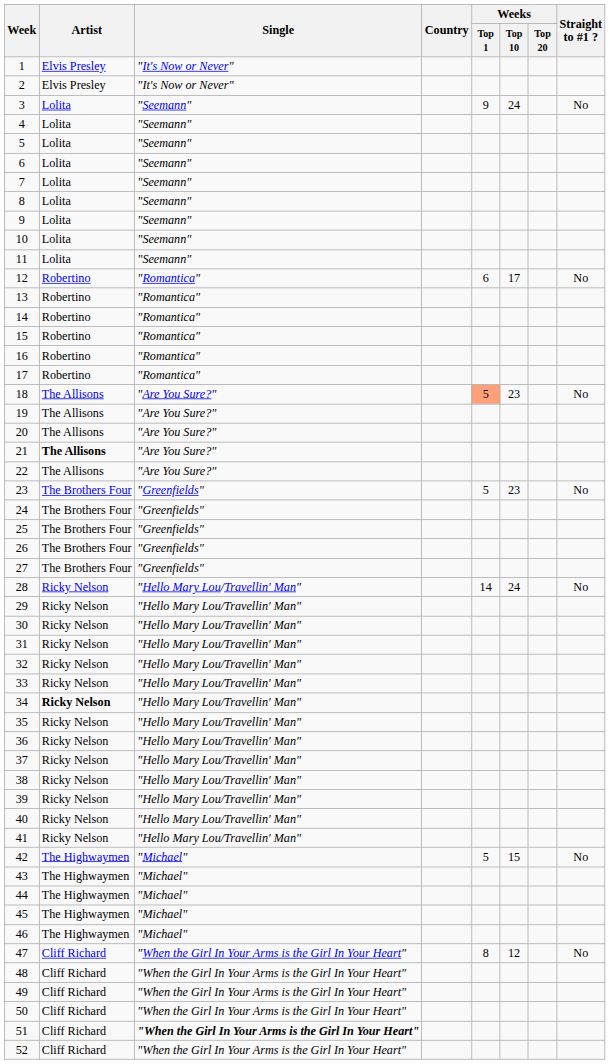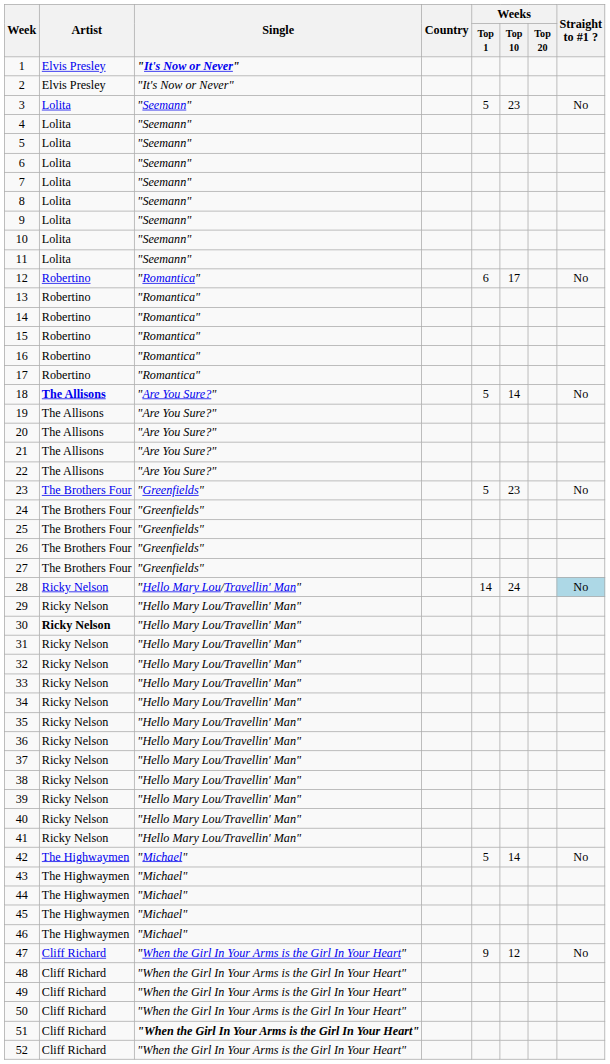 <table class="wikitable">
 <tr>
 <th rowspan="2">Week</th>
 <th rowspan="2">Artist</th>
 <th rowspan="2">Single</th>
 <th rowspan="2">Country</th>
 <th colspan="3">Weeks</th>
 <th rowspan="2">Straight <br>to #1 ?</th>
 </tr>
 <tr>
 <th width="30"><small>Top 1</small></th>
 <th width="30"><small>Top 10</small></th>
 <th width="30"><small>Top 20</small></th>
 </tr>
 <tr>
 <td style="text-align:center;">1</td>
 <td><a href='#'>Elvis Presley</a></td>
-<td><em>"<a href='#'>It's Now or Never</a>"</em></td>
+<td><strong><em>"<a href='#'>It's Now or Never</a>"</em></strong></td>
 <td style="text-align:center;"></td>
 <td></td>
 <td></td>
 <td></td>
 <td></td>
 </tr>
 <tr>
 <td style="text-align:center;">2</td>
 <td>Elvis Presley</td>
 <td><em>"It's Now or Never"</em></td>
 <td></td>
 <td></td>
 <td></td>
 <td></td>
 <td></td>
 </tr>
 <tr>
 <td style="text-align:center;">3</td>
 <td><a href='#'>Lolita</a></td>
 <td><em>"<a href='#'>Seemann</a>"</em></td>
 <td style="text-align:center;"></td>
-<td style="text-align:center;">9</td>
-<td style="text-align:center;">24</td>
+<td style="text-align:center;">5</td>
+<td style="text-align:center;">23</td>
 <td></td>
 <td style="text-align:center;">No</td>
 </tr>
 <tr>
 <td style="text-align:center;">4</td>
 <td>Lolita</td>
 <td><em>"Seemann"</em></td>
 <td></td>
 <td></td>
 <td></td>
 <td></td>
 <td></td>
 </tr>
 <tr>
 <td style="text-align:center;">5</td>
 <td>Lolita</td>
 <td><em>"Seemann"</em></td>
 <td></td>
 <td></td>
 <td></td>
 <td></td>
 <td></td>
 </tr>
 <tr>
 <td style="text-align:center;">6</td>
 <td>Lolita</td>
 <td><em>"Seemann"</em></td>
 <td></td>
 <td></td>
 <td></td>
 <td></td>
 <td></td>
 </tr>
 <tr>
 <td style="text-align:center;">7</td>
 <td>Lolita</td>
 <td><em>"Seemann"</em></td>
 <td></td>
 <td></td>
 <td></td>
 <td></td>
 <td></td>
 </tr>
 <tr>
 <td style="text-align:center;">8</td>
 <td>Lolita</td>
 <td><em>"Seemann"</em></td>
 <td></td>
 <td></td>
 <td></td>
 <td></td>
 <td></td>
 </tr>
 <tr>
 <td style="text-align:center;">9</td>
 <td>Lolita</td>
 <td><em>"Seemann"</em></td>
 <td></td>
 <td></td>
 <td></td>
 <td></td>
 <td></td>
 </tr>
 <tr>
 <td style="text-align:center;">10</td>
 <td>Lolita</td>
 <td><em>"Seemann"</em></td>
 <td></td>
 <td></td>
 <td></td>
 <td></td>
 <td></td>
 </tr>
 <tr>
 <td style="text-align:center;">11</td>
 <td>Lolita</td>
 <td><em>"Seemann"</em></td>
 <td></td>
 <td></td>
 <td></td>
 <td></td>
 <td></td>
 </tr>
 <tr>
 <td style="text-align:center;">12</td>
 <td><a href='#'>Robertino</a></td>
 <td><em>"<a href='#'>Romantica</a>"</em></td>
 <td style="text-align:center;"></td>
 <td style="text-align:center;">6</td>
 <td style="text-align:center;">17</td>
 <td></td>
 <td style="text-align:center;">No</td>
 </tr>
 <tr>
 <td style="text-align:center;">13</td>
 <td>Robertino</td>
 <td><em>"Romantica"</em></td>
 <td></td>
 <td></td>
 <td></td>
 <td></td>
 <td></td>
 </tr>
 <tr>
 <td style="text-align:center;">14</td>
 <td>Robertino</td>
 <td><em>"Romantica"</em></td>
 <td></td>
 <td></td>
 <td></td>
 <td></td>
 <td></td>
 </tr>
 <tr>
 <td style="text-align:center;">15</td>
 <td>Robertino</td>
 <td><em>"Romantica"</em></td>
 <td></td>
 <td></td>
 <td></td>
 <td></td>
 <td></td>
 </tr>
 <tr>
 <td style="text-align:center;">16</td>
 <td>Robertino</td>
 <td><em>"Romantica"</em></td>
 <td></td>
 <td></td>
 <td></td>
 <td></td>
 <td></td>
 </tr>
 <tr>
 <td style="text-align:center;">17</td>
 <td>Robertino</td>
 <td><em>"Romantica"</em></td>
 <td></td>
 <td></td>
 <td></td>
 <td></td>
 <td></td>
 </tr>
 <tr>
 <td style="text-align:center;">18</td>
-<td><a href='#'>The Allisons</a></td>
+<td><strong><a href='#'>The Allisons</a></strong></td>
 <td><em>"<a href='#'>Are You Sure?</a>"</em></td>
 <td style="text-align:center;"></td>
-<td style="background: lightsalmon; text-align:center;">5</td>
-<td style="text-align:center;">23</td>
+<td style="text-align:center;">5</td>
+<td style="text-align:center;">14</td>
 <td></td>
 <td style="text-align:center;">No</td>
 </tr>
 <tr>
 <td style="text-align:center;">19</td>
 <td>The Allisons</td>
 <td><em>"Are You Sure?"</em></td>
 <td></td>
 <td></td>
 <td></td>
 <td></td>
 <td></td>
 </tr>
 <tr>
 <td style="text-align:center;">20</td>
 <td>The Allisons</td>
 <td><em>"Are You Sure?"</em></td>
 <td></td>
 <td></td>
 <td></td>
 <td></td>
 <td></td>
 </tr>
 <tr>
 <td style="text-align:center;">21</td>
-<td><strong>The Allisons</strong></td>
+<td>The Allisons</td>
 <td><em>"Are You Sure?"</em></td>
 <td></td>
 <td></td>
 <td></td>
 <td></td>
 <td></td>
 </tr>
 <tr>
 <td style="text-align:center;">22</td>
 <td>The Allisons</td>
 <td><em>"Are You Sure?"</em></td>
 <td></td>
 <td></td>
 <td></td>
 <td></td>
 <td></td>
 </tr>
 <tr>
 <td style="text-align:center;">23</td>
 <td><a href='#'>The Brothers Four</a></td>
 <td><em>"<a href='#'>Greenfields</a>"</em></td>
 <td style="text-align:center;"></td>
 <td style="text-align:center;">5</td>
 <td style="text-align:center;">23</td>
 <td></td>
 <td style="text-align:center;">No</td>
 </tr>
 <tr>
 <td style="text-align:center;">24</td>
 <td>The Brothers Four</td>
 <td><em>"Greenfields"</em></td>
 <td></td>
 <td></td>
 <td></td>
 <td></td>
 <td></td>
 </tr>
 <tr>
 <td style="text-align:center;">25</td>
 <td>The Brothers Four</td>
 <td><em>"Greenfields"</em></td>
 <td></td>
 <td></td>
 <td></td>
 <td></td>
 <td></td>
 </tr>
 <tr>
 <td style="text-align:center;">26</td>
 <td>The Brothers Four</td>
 <td><em>"Greenfields"</em></td>
 <td></td>
 <td></td>
 <td></td>
 <td></td>
 <td></td>
 </tr>
 <tr>
 <td style="text-align:center;">27</td>
 <td>The Brothers Four</td>
 <td><em>"Greenfields"</em></td>
 <td></td>
 <td></td>
 <td></td>
 <td></td>
 <td></td>
 </tr>
 <tr>
 <td style="text-align:center;">28</td>
 <td><a href='#'>Ricky Nelson</a></td>
 <td><em>"<a href='#'>Hello Mary Lou</a>/<a href='#'>Travellin' Man</a>"</em></td>
 <td style="text-align:center;"></td>
 <td style="text-align:center;">14</td>
 <td style="text-align:center;">24</td>
 <td></td>
-<td style="text-align:center;">No</td>
+<td style="background: lightblue; text-align:center;">No</td>
 </tr>
 <tr>
 <td style="text-align:center;">29</td>
 <td>Ricky Nelson</td>
 <td><em>"Hello Mary Lou/Travellin' Man"</em></td>
 <td></td>
 <td></td>
 <td></td>
 <td></td>
 <td></td>
 </tr>
 <tr>
 <td style="text-align:center;">30</td>
-<td>Ricky Nelson</td>
+<td><strong>Ricky Nelson</strong></td>
 <td><em>"Hello Mary Lou/Travellin' Man"</em></td>
 <td></td>
 <td></td>
 <td></td>
 <td></td>
 <td></td>
 </tr>
 <tr>
 <td style="text-align:center;">31</td>
 <td>Ricky Nelson</td>
 <td><em>"Hello Mary Lou/Travellin' Man"</em></td>
 <td></td>
 <td></td>
 <td></td>
 <td></td>
 <td></td>
 </tr>
 <tr>
 <td style="text-align:center;">32</td>
 <td>Ricky Nelson</td>
 <td><em>"Hello Mary Lou/Travellin' Man"</em></td>
 <td></td>
 <td></td>
 <td></td>
 <td></td>
 <td></td>
 </tr>
 <tr>
 <td style="text-align:center;">33</td>
 <td>Ricky Nelson</td>
 <td><em>"Hello Mary Lou/Travellin' Man"</em></td>
 <td></td>
 <td></td>
 <td></td>
 <td></td>
 <td></td>
 </tr>
 <tr>
 <td style="text-align:center;">34</td>
-<td><strong>Ricky Nelson</strong></td>
+<td>Ricky Nelson</td>
 <td><em>"Hello Mary Lou/Travellin' Man"</em></td>
 <td></td>
 <td></td>
 <td></td>
 <td></td>
 <td></td>
 </tr>
 <tr>
 <td style="text-align:center;">35</td>
 <td>Ricky Nelson</td>
 <td><em>"Hello Mary Lou/Travellin' Man"</em></td>
 <td></td>
 <td></td>
 <td></td>
 <td></td>
 <td></td>
 </tr>
 <tr>
 <td style="text-align:center;">36</td>
 <td>Ricky Nelson</td>
 <td><em>"Hello Mary Lou/Travellin' Man"</em></td>
 <td></td>
 <td></td>
 <td></td>
 <td></td>
 <td></td>
 </tr>
 <tr>
 <td style="text-align:center;">37</td>
 <td>Ricky Nelson</td>
 <td><em>"Hello Mary Lou/Travellin' Man"</em></td>
 <td></td>
 <td></td>
 <td></td>
 <td></td>
 <td></td>
 </tr>
 <tr>
 <td style="text-align:center;">38</td>
 <td>Ricky Nelson</td>
 <td><em>"Hello Mary Lou/Travellin' Man"</em></td>
 <td></td>
 <td></td>
 <td></td>
 <td></td>
 <td></td>
 </tr>
 <tr>
 <td style="text-align:center;">39</td>
 <td>Ricky Nelson</td>
 <td><em>"Hello Mary Lou/Travellin' Man"</em></td>
 <td></td>
 <td></td>
 <td></td>
 <td></td>
 <td></td>
 </tr>
 <tr>
 <td style="text-align:center;">40</td>
 <td>Ricky Nelson</td>
 <td><em>"Hello Mary Lou/Travellin' Man"</em></td>
 <td></td>
 <td></td>
 <td></td>
 <td></td>
 <td></td>
 </tr>
 <tr>
 <td style="text-align:center;">41</td>
 <td>Ricky Nelson</td>
 <td><em>"Hello Mary Lou/Travellin' Man"</em></td>
 <td></td>
 <td></td>
 <td></td>
 <td></td>
 <td></td>
 </tr>
 <tr>
 <td style="text-align:center;">42</td>
 <td><a href='#'>The Highwaymen</a></td>
 <td><em>"<a href='#'>Michael</a>"</em></td>
 <td style="text-align:center;"></td>
 <td style="text-align:center;">5</td>
-<td style="text-align:center;">15</td>
+<td style="text-align:center;">14</td>
 <td></td>
 <td style="text-align:center;">No</td>
 </tr>
 <tr>
 <td style="text-align:center;">43</td>
 <td>The Highwaymen</td>
 <td><em>"Michael"</em></td>
 <td></td>
 <td></td>
 <td></td>
 <td></td>
 <td></td>
 </tr>
 <tr>
 <td style="text-align:center;">44</td>
 <td>The Highwaymen</td>
 <td><em>"Michael"</em></td>
 <td></td>
 <td></td>
 <td></td>
 <td></td>
 <td></td>
 </tr>
 <tr>
 <td style="text-align:center;">45</td>
 <td>The Highwaymen</td>
 <td><em>"Michael"</em></td>
 <td></td>
 <td></td>
 <td></td>
 <td></td>
 <td></td>
 </tr>
 <tr>
 <td style="text-align:center;">46</td>
 <td>The Highwaymen</td>
 <td><em>"Michael"</em></td>
 <td></td>
 <td></td>
 <td></td>
 <td></td>
 <td></td>
 </tr>
 <tr>
 <td style="text-align:center;">47</td>
 <td><a href='#'>Cliff Richard</a></td>
 <td><em>"<a href='#'>When the Girl In Your Arms is the Girl In Your Heart</a>"</em></td>
 <td style="text-align:center;"></td>
-<td style="text-align:center;">8</td>
+<td style="text-align:center;">9</td>
 <td style="text-align:center;">12</td>
 <td></td>
 <td style="text-align:center;">No</td>
 </tr>
 <tr>
 <td style="text-align:center;">48</td>
 <td>Cliff Richard</td>
 <td><em>"When the Girl In Your Arms is the Girl In Your Heart"</em></td>
 <td></td>
 <td></td>
 <td></td>
 <td></td>
 <td></td>
 </tr>
 <tr>
 <td style="text-align:center;">49</td>
 <td>Cliff Richard</td>
 <td><em>"When the Girl In Your Arms is the Girl In Your Heart"</em></td>
 <td></td>
 <td></td>
 <td></td>
 <td></td>
 <td></td>
 </tr>
 <tr>
 <td style="text-align:center;">50</td>
 <td>Cliff Richard</td>
 <td><em>"When the Girl In Your Arms is the Girl In Your Heart"</em></td>
 <td></td>
 <td></td>
 <td></td>
 <td></td>
 <td></td>
 </tr>
 <tr>
 <td style="text-align:center;">51</td>
 <td>Cliff Richard</td>
 <td><strong><em>"When the Girl In Your Arms is the Girl In Your Heart"</em></strong></td>
 <td></td>
 <td></td>
 <td></td>
 <td></td>
 <td></td>
 </tr>
 <tr>
 <td style="text-align:center;">52</td>
 <td>Cliff Richard</td>
 <td><em>"When the Girl In Your Arms is the Girl In Your Heart"</em></td>
 <td></td>
 <td></td>
 <td></td>
 <td></td>
 <td></td>
 </tr>
 </table>
